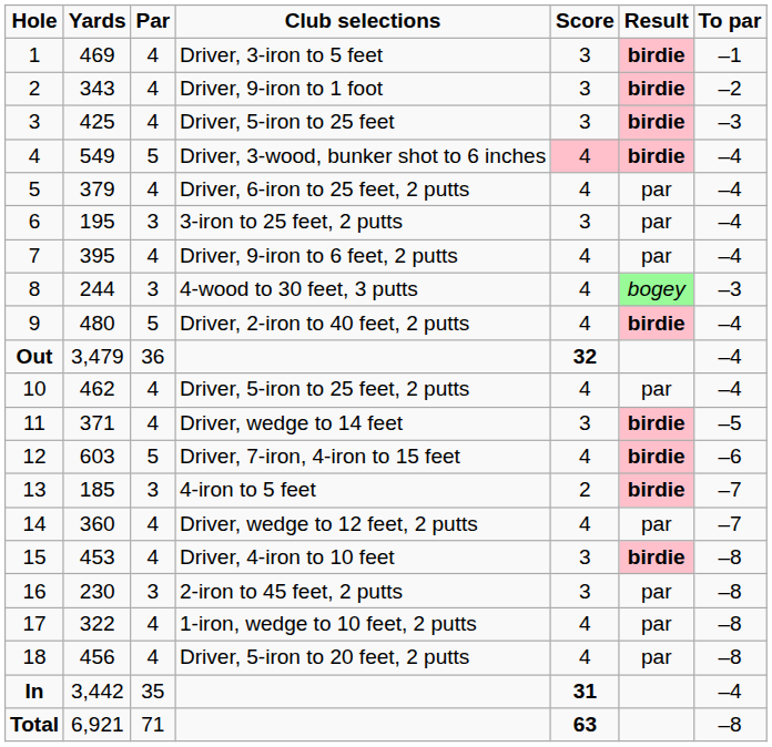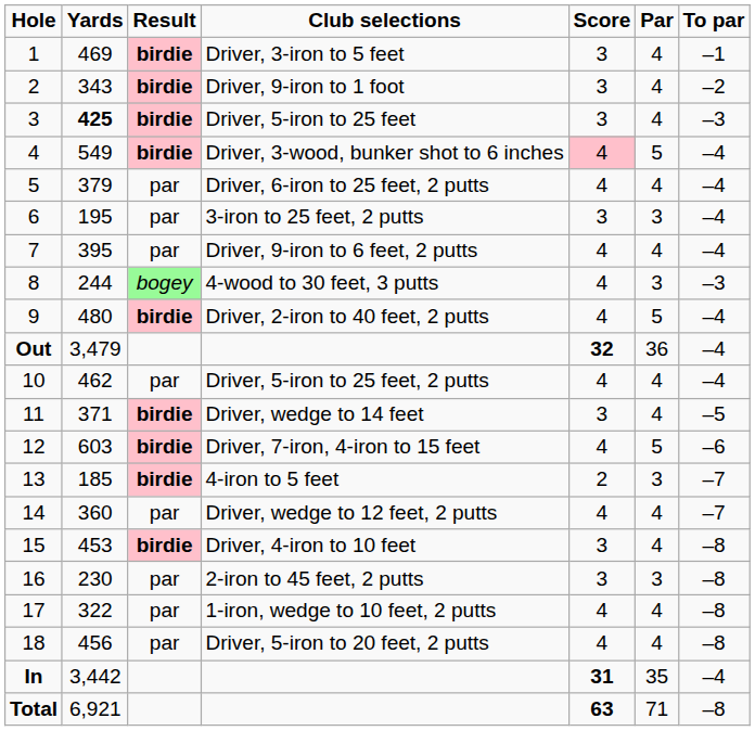 <table class="wikitable">
 <tr>
 <td align=center><strong>Hole</strong></td>
 <td><strong>Yards</strong></td>
-<td><strong>Par</strong></td>
+<td><strong>Result</strong></td>
 <td align=center><strong>Club selections</strong></td>
 <td><strong>Score</strong></td>
-<td><strong>Result</strong></td>
+<td><strong>Par</strong></td>
 <td><strong> To par</strong></td>
 </tr>
 <tr>
 <td align=center>1</td>
 <td align=center>469</td>
-<td align=center>4</td>
+<td style="background:Pink; text-align:center;"><strong>birdie</strong></td>
 <td>Driver, 3-iron to 5 feet</td>
 <td align=center>3</td>
-<td style="background:Pink; text-align:center;"><strong>birdie</strong></td>
+<td align=center>4</td>
 <td align=center>–1</td>
 </tr>
 <tr>
 <td align=center>2</td>
 <td align=center>343</td>
-<td align=center>4</td>
+<td style="background:Pink; text-align:center;"><strong>birdie</strong></td>
 <td>Driver, 9-iron to 1 foot</td>
 <td align=center>3</td>
-<td style="background:Pink; text-align:center;"><strong>birdie</strong></td>
+<td align=center>4</td>
 <td align=center>–2</td>
 </tr>
 <tr>
 <td align=center>3</td>
-<td align=center>425</td>
-<td align=center>4</td>
+<td align=center><strong>425</strong></td>
+<td style="background:Pink; text-align:center;"><strong>birdie</strong></td>
 <td>Driver, 5-iron to 25 feet</td>
 <td align=center>3</td>
-<td style="background:Pink; text-align:center;"><strong>birdie</strong></td>
+<td align=center>4</td>
 <td align=center>–3</td>
 </tr>
 <tr>
 <td align=center>4</td>
 <td align=center>549</td>
-<td align=center>5</td>
+<td style="background:Pink; text-align:center;"><strong>birdie</strong></td>
 <td>Driver, 3-wood, bunker shot to 6 inches</td>
 <td align=center style="background: pink;">4</td>
-<td style="background:Pink; text-align:center;"><strong>birdie</strong></td>
+<td align=center>5</td>
 <td align=center>–4</td>
 </tr>
 <tr>
 <td align=center>5</td>
 <td align=center>379</td>
-<td align=center>4</td>
+<td align=center>par</td>
 <td>Driver, 6-iron to 25 feet, 2 putts</td>
 <td align=center>4</td>
-<td align=center>par</td>
+<td align=center>4</td>
 <td align=center>–4</td>
 </tr>
 <tr>
 <td align=center>6</td>
 <td align=center>195</td>
-<td align=center>3</td>
+<td align=center>par</td>
 <td>3-iron to 25 feet, 2 putts</td>
 <td align=center>3</td>
-<td align=center>par</td>
+<td align=center>3</td>
 <td align=center>–4</td>
 </tr>
 <tr>
 <td align=center>7</td>
 <td align=center>395</td>
-<td align=center>4</td>
+<td align=center>par</td>
 <td>Driver, 9-iron to 6 feet, 2 putts</td>
 <td align=center>4</td>
-<td align=center>par</td>
+<td align=center>4</td>
 <td align=center>–4</td>
 </tr>
 <tr>
 <td align=center>8</td>
 <td align=center>244</td>
-<td align=center>3</td>
+<td style="background:PaleGreen; text-align:center;"><em>bogey</em></td>
 <td>4-wood to 30 feet, 3 putts</td>
 <td align=center>4</td>
-<td style="background:PaleGreen; text-align:center;"><em>bogey</em></td>
+<td align=center>3</td>
 <td align=center>–3</td>
 </tr>
 <tr>
 <td align=center>9</td>
 <td align=center>480</td>
-<td align=center>5</td>
+<td style="background:Pink; text-align:center;"><strong>birdie</strong></td>
 <td>Driver, 2-iron to 40 feet, 2 putts</td>
 <td align=center>4</td>
-<td style="background:Pink; text-align:center;"><strong>birdie</strong></td>
+<td align=center>5</td>
 <td align=center>–4</td>
 </tr>
 <tr>
 <td align=center><strong>Out</strong></td>
 <td align=center>3,479</td>
-<td align=center>36</td>
+<td></td>
 <td></td>
 <td align=center><strong>32</strong></td>
-<td></td>
+<td align=center>36</td>
 <td align=center>–4</td>
 </tr>
 <tr>
 <td align=center>10</td>
 <td align=center>462</td>
-<td align=center>4</td>
+<td align=center>par</td>
 <td>Driver, 5-iron to 25 feet, 2 putts</td>
 <td align=center>4</td>
-<td align=center>par</td>
+<td align=center>4</td>
 <td align=center>–4</td>
 </tr>
 <tr>
 <td align=center>11</td>
 <td align=center>371</td>
-<td align=center>4</td>
+<td style="background:Pink; text-align:center;"><strong>birdie</strong></td>
 <td>Driver, wedge to 14 feet</td>
 <td align=center>3</td>
-<td style="background:Pink; text-align:center;"><strong>birdie</strong></td>
+<td align=center>4</td>
 <td align=center>–5</td>
 </tr>
 <tr>
 <td align=center>12</td>
 <td align=center>603</td>
-<td align=center>5</td>
+<td style="background:Pink; text-align:center;"><strong>birdie</strong></td>
 <td>Driver, 7-iron, 4-iron to 15 feet</td>
 <td align=center>4</td>
-<td style="background:Pink; text-align:center;"><strong>birdie</strong></td>
+<td align=center>5</td>
 <td align=center>–6</td>
 </tr>
 <tr>
 <td align=center>13</td>
 <td align=center>185</td>
-<td align=center>3</td>
+<td style="background:Pink; text-align:center;"><strong>birdie</strong></td>
 <td>4-iron to 5 feet</td>
 <td align=center>2</td>
-<td style="background:Pink; text-align:center;"><strong>birdie</strong></td>
+<td align=center>3</td>
 <td align=center>–7</td>
 </tr>
 <tr>
 <td align=center>14</td>
 <td align=center>360</td>
-<td align=center>4</td>
+<td align=center>par</td>
 <td>Driver, wedge to 12 feet, 2 putts</td>
 <td align=center>4</td>
-<td align=center>par</td>
+<td align=center>4</td>
 <td align=center>–7</td>
 </tr>
 <tr>
 <td align=center>15</td>
 <td align=center>453</td>
-<td align=center>4</td>
+<td style="background:Pink; text-align:center;"><strong>birdie</strong></td>
 <td>Driver, 4-iron to 10 feet</td>
 <td align=center>3</td>
-<td style="background:Pink; text-align:center;"><strong>birdie</strong></td>
+<td align=center>4</td>
 <td align=center>–8</td>
 </tr>
 <tr>
 <td align=center>16</td>
 <td align=center>230</td>
-<td align=center>3</td>
+<td align=center>par</td>
 <td>2-iron to 45 feet, 2 putts</td>
 <td align=center>3</td>
-<td align=center>par</td>
+<td align=center>3</td>
 <td align=center>–8</td>
 </tr>
 <tr>
 <td align=center>17</td>
 <td align=center>322</td>
-<td align=center>4</td>
+<td align=center>par</td>
 <td>1-iron, wedge to 10 feet, 2 putts</td>
 <td align=center>4</td>
-<td align=center>par</td>
+<td align=center>4</td>
 <td align=center>–8</td>
 </tr>
 <tr>
 <td align=center>18</td>
 <td align=center>456</td>
-<td align=center>4</td>
+<td align=center>par</td>
 <td>Driver, 5-iron to 20 feet, 2 putts</td>
 <td align=center>4</td>
-<td align=center>par</td>
+<td align=center>4</td>
 <td align=center>–8</td>
 </tr>
 <tr>
 <td align=center><strong>In</strong></td>
 <td align=center>3,442</td>
-<td align=center>35</td>
+<td></td>
 <td></td>
 <td align=center><strong>31</strong></td>
-<td></td>
+<td align=center>35</td>
 <td align=center>–4</td>
 </tr>
 <tr>
 <td align=center><strong>Total</strong></td>
 <td align=center>6,921</td>
-<td align=center>71</td>
+<td></td>
 <td></td>
 <td align=center><strong>63</strong></td>
-<td></td>
+<td align=center>71</td>
 <td align=center>–8</td>
 </tr>
 </table>
